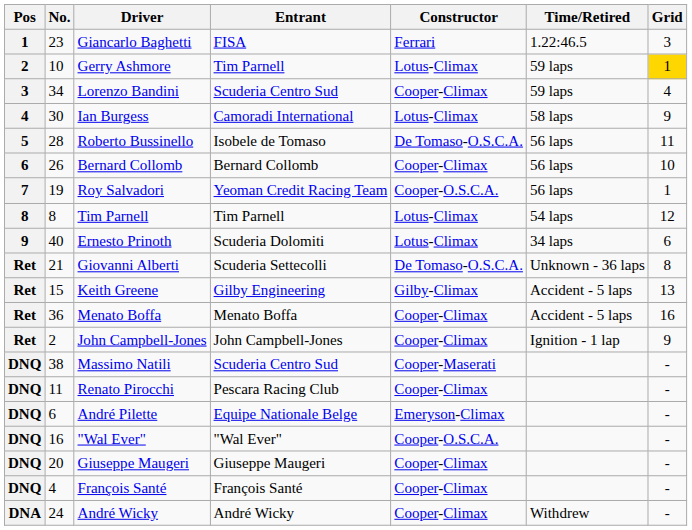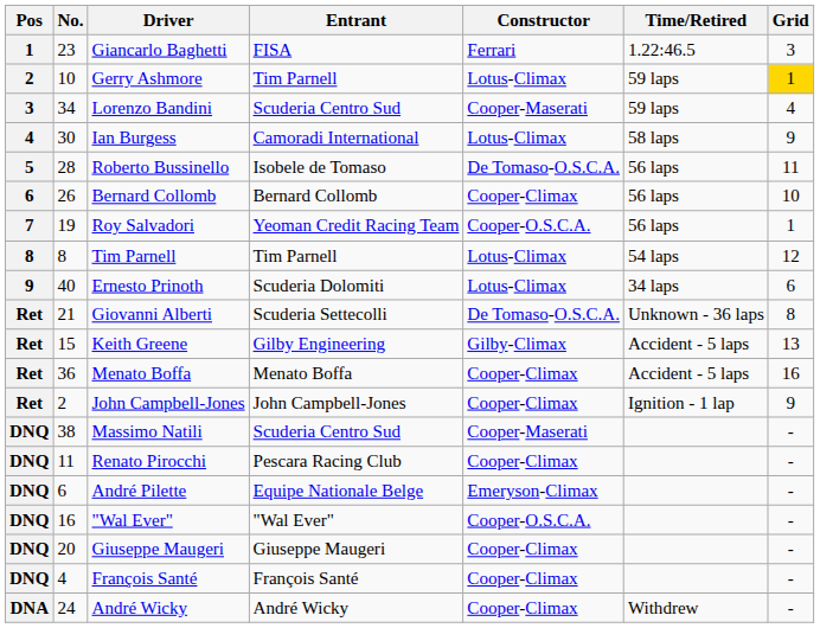 <table class="wikitable" style="font-size: 95%;">
 <tr>
 <th>Pos</th>
 <th>No.</th>
 <th>Driver</th>
 <th>Entrant</th>
 <th>Constructor</th>
 <th>Time/Retired</th>
 <th>Grid</th>
 </tr>
 <tr>
 <th>1</th>
 <td>23</td>
 <td> <a href='#'>Giancarlo Baghetti</a></td>
 <td><a href='#'>FISA</a></td>
 <td><a href='#'>Ferrari</a></td>
 <td>1.22:46.5</td>
 <td style="text-align:center">3</td>
 </tr>
 <tr>
 <th>2</th>
 <td>10</td>
 <td> <a href='#'>Gerry Ashmore</a></td>
 <td><a href='#'>Tim Parnell</a></td>
 <td><a href='#'>Lotus</a>-<a href='#'>Climax</a></td>
 <td>59 laps</td>
 <td style="background: gold; text-align:center">1</td>
 </tr>
 <tr>
 <th>3</th>
 <td>34</td>
 <td> <a href='#'>Lorenzo Bandini</a></td>
 <td><a href='#'>Scuderia Centro Sud</a></td>
-<td><a href='#'>Cooper</a>-<a href='#'>Climax</a></td>
+<td><a href='#'>Cooper</a>-<a href='#'>Maserati</a></td>
 <td>59 laps</td>
 <td style="text-align:center">4</td>
 </tr>
 <tr>
 <th>4</th>
 <td>30</td>
 <td> <a href='#'>Ian Burgess</a></td>
 <td><a href='#'>Camoradi International</a></td>
 <td><a href='#'>Lotus</a>-<a href='#'>Climax</a></td>
 <td>58 laps</td>
 <td style="text-align:center">9</td>
 </tr>
 <tr>
 <th>5</th>
 <td>28</td>
 <td> <a href='#'>Roberto Bussinello</a></td>
 <td>Isobele de Tomaso</td>
 <td><a href='#'>De Tomaso</a>-<a href='#'>O.S.C.A.</a></td>
 <td>56 laps</td>
 <td style="text-align:center">11</td>
 </tr>
 <tr>
 <th>6</th>
 <td>26</td>
 <td> <a href='#'>Bernard Collomb</a></td>
 <td>Bernard Collomb</td>
 <td><a href='#'>Cooper</a>-<a href='#'>Climax</a></td>
 <td>56 laps</td>
 <td style="text-align:center">10</td>
 </tr>
 <tr>
 <th>7</th>
 <td>19</td>
 <td> <a href='#'>Roy Salvadori</a></td>
 <td><a href='#'>Yeoman Credit Racing Team</a></td>
 <td><a href='#'>Cooper</a>-<a href='#'>O.S.C.A.</a></td>
 <td>56 laps</td>
 <td style="text-align:center">1</td>
 </tr>
 <tr>
 <th>8</th>
 <td>8</td>
 <td> <a href='#'>Tim Parnell</a></td>
 <td>Tim Parnell</td>
 <td><a href='#'>Lotus</a>-<a href='#'>Climax</a></td>
 <td>54 laps</td>
 <td style="text-align:center">12</td>
 </tr>
 <tr>
 <th>9</th>
 <td>40</td>
 <td> <a href='#'>Ernesto Prinoth</a></td>
 <td>Scuderia Dolomiti</td>
 <td><a href='#'>Lotus</a>-<a href='#'>Climax</a></td>
 <td>34 laps</td>
 <td style="text-align:center">6</td>
 </tr>
 <tr>
 <th>Ret</th>
 <td>21</td>
 <td> <a href='#'>Giovanni Alberti</a></td>
 <td>Scuderia Settecolli</td>
 <td><a href='#'>De Tomaso</a>-<a href='#'>O.S.C.A.</a></td>
 <td>Unknown - 36 laps</td>
 <td style="text-align:center">8</td>
 </tr>
 <tr>
 <th>Ret</th>
 <td>15</td>
 <td> <a href='#'>Keith Greene</a></td>
 <td><a href='#'>Gilby Engineering</a></td>
 <td><a href='#'>Gilby</a>-<a href='#'>Climax</a></td>
 <td>Accident - 5 laps</td>
 <td style="text-align:center">13</td>
 </tr>
 <tr>
 <th>Ret</th>
 <td>36</td>
 <td> <a href='#'>Menato Boffa</a></td>
 <td>Menato Boffa</td>
 <td><a href='#'>Cooper</a>-<a href='#'>Climax</a></td>
 <td>Accident - 5 laps</td>
 <td style="text-align:center">16</td>
 </tr>
 <tr>
 <th>Ret</th>
 <td>2</td>
 <td> <a href='#'>John Campbell-Jones</a></td>
 <td>John Campbell-Jones</td>
 <td><a href='#'>Cooper</a>-<a href='#'>Climax</a></td>
 <td>Ignition - 1 lap</td>
 <td style="text-align:center">9</td>
 </tr>
 <tr>
 <th>DNQ</th>
 <td>38</td>
 <td> <a href='#'>Massimo Natili</a></td>
 <td><a href='#'>Scuderia Centro Sud</a></td>
 <td><a href='#'>Cooper</a>-<a href='#'>Maserati</a></td>
 <td></td>
 <td style="text-align:center">-</td>
 </tr>
 <tr>
 <th>DNQ</th>
 <td>11</td>
 <td> <a href='#'>Renato Pirocchi</a></td>
 <td>Pescara Racing Club</td>
 <td><a href='#'>Cooper</a>-<a href='#'>Climax</a></td>
 <td></td>
 <td style="text-align:center">-</td>
 </tr>
 <tr>
 <th>DNQ</th>
 <td>6</td>
 <td> <a href='#'>André Pilette</a></td>
 <td><a href='#'>Equipe Nationale Belge</a></td>
 <td><a href='#'>Emeryson</a>-<a href='#'>Climax</a></td>
 <td></td>
 <td style="text-align:center">-</td>
 </tr>
 <tr>
 <th>DNQ</th>
 <td>16</td>
 <td> <a href='#'>"Wal Ever"</a></td>
 <td>"Wal Ever"</td>
 <td><a href='#'>Cooper</a>-<a href='#'>O.S.C.A.</a></td>
 <td></td>
 <td style="text-align:center">-</td>
 </tr>
 <tr>
 <th>DNQ</th>
 <td>20</td>
 <td> <a href='#'>Giuseppe Maugeri</a></td>
 <td>Giuseppe Maugeri</td>
 <td><a href='#'>Cooper</a>-<a href='#'>Climax</a></td>
 <td></td>
 <td style="text-align:center">-</td>
 </tr>
 <tr>
 <th>DNQ</th>
 <td>4</td>
 <td> <a href='#'>François Santé</a></td>
 <td>François Santé</td>
 <td><a href='#'>Cooper</a>-<a href='#'>Climax</a></td>
 <td></td>
 <td style="text-align:center">-</td>
 </tr>
 <tr>
 <th>DNA</th>
 <td>24</td>
 <td> <a href='#'>André Wicky</a></td>
 <td>André Wicky</td>
 <td><a href='#'>Cooper</a>-<a href='#'>Climax</a></td>
 <td>Withdrew</td>
 <td style="text-align:center">-</td>
 </tr>
 </table>
